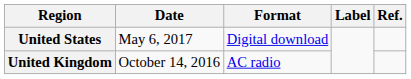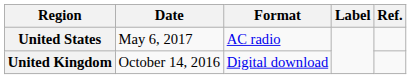 <table class="wikitable plainrowheaders">
 <tr>
 <th scope=col>Region</th>
 <th scope=col>Date</th>
 <th scope=col>Format</th>
 <th scope=col>Label</th>
 <th scope=col>Ref.</th>
 </tr>
 <tr>
 <th scope=row>United States</th>
 <td>May 6, 2017</td>
-<td><a href='#'>Digital download</a></td>
+<td><a href='#'>AC radio</a></td>
 <td rowspan=2></td>
 <td></td>
 </tr>
 <tr>
 <th scope=row>United Kingdom</th>
 <td>October 14, 2016</td>
-<td><a href='#'>AC radio</a></td>
+<td><a href='#'>Digital download</a></td>
 <td></td>
 </tr>
 </table>
